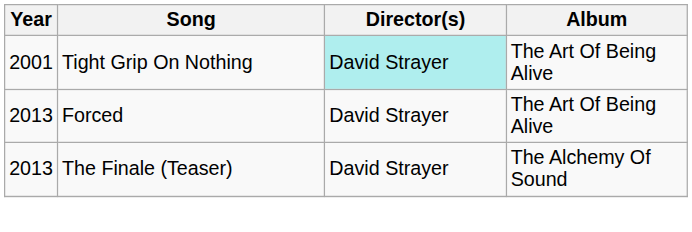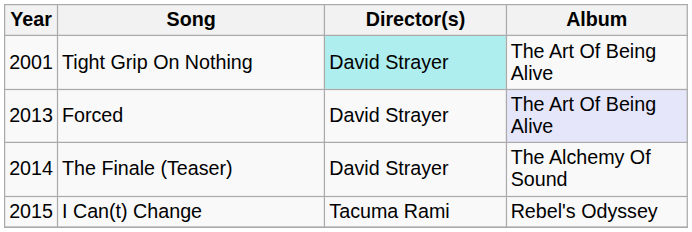 <table class="wikitable">
 <tr>
 <th>Year</th>
 <th style="width:250px; width:210px;">Song</th>
 <th style="width:140px;">Director(s)</th>
 <th style="width:140px;">Album</th>
 </tr>
 <tr>
 <td rowspan="1">2001</td>
 <td>Tight Grip On Nothing</td>
 <td style="background: paleturquoise;">David Strayer</td>
 <td rowspan="1">The Art Of Being Alive</td>
 </tr>
 <tr>
 <td rowspan="1">2013</td>
 <td>Forced</td>
 <td>David Strayer</td>
-<td rowspan="1">The Art Of Being Alive</td>
+<td rowspan="1" style="background: lavender;">The Art Of Being Alive</td>
 </tr>
 <tr>
-<td rowspan="1">2013</td>
+<td rowspan="1">2014</td>
 <td>The Finale (Teaser)</td>
 <td>David Strayer</td>
 <td rowspan="1">The Alchemy Of Sound</td>
 </tr>
 <tr>
+<td rowspan="1">2015</td>
+<td>I Can(t) Change</td>
+<td>Tacuma Rami</td>
+<td rowspan="1">Rebel's Odyssey</td>
+</tr>
+<tr>
 </tr>
 </table>
